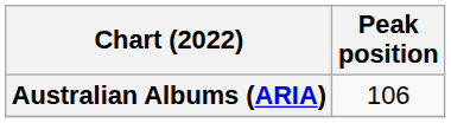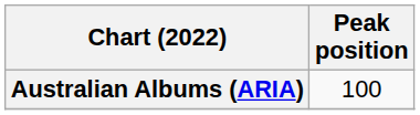 <table class="wikitable sortable plainrowheaders" style="text-align:center">
 <tr>
 <th scope="col">Chart (2022)</th>
 <th scope="col">Peak<br>position</th>
 </tr>
 <tr>
 <th scope="row">Australian Albums (<a href='#'>ARIA</a>)</th>
-<td>106</td>
+<td>100</td>
 </tr>
 <tr>
 </tr>
 <tr>
 </tr>
 <tr>
 </tr>
 <tr>
 </tr>
 <tr>
 </tr>
 <tr>
 </tr>
 <tr>
 </tr>
 <tr>
 </tr>
 <tr>
 </tr>
 <tr>
 </tr>
 <tr>
 </tr>
 </table>
